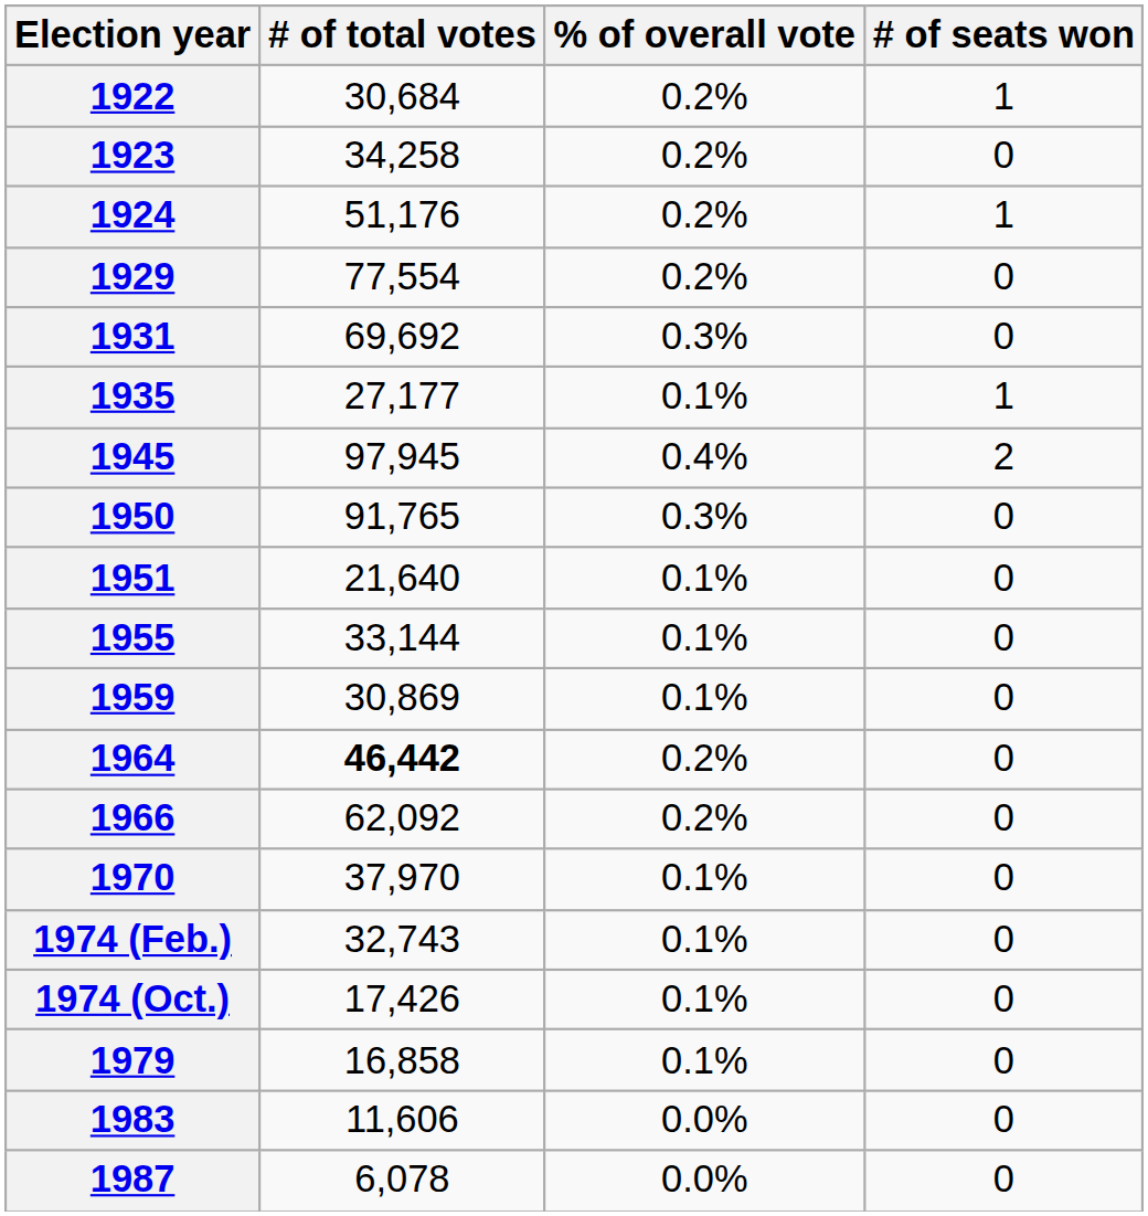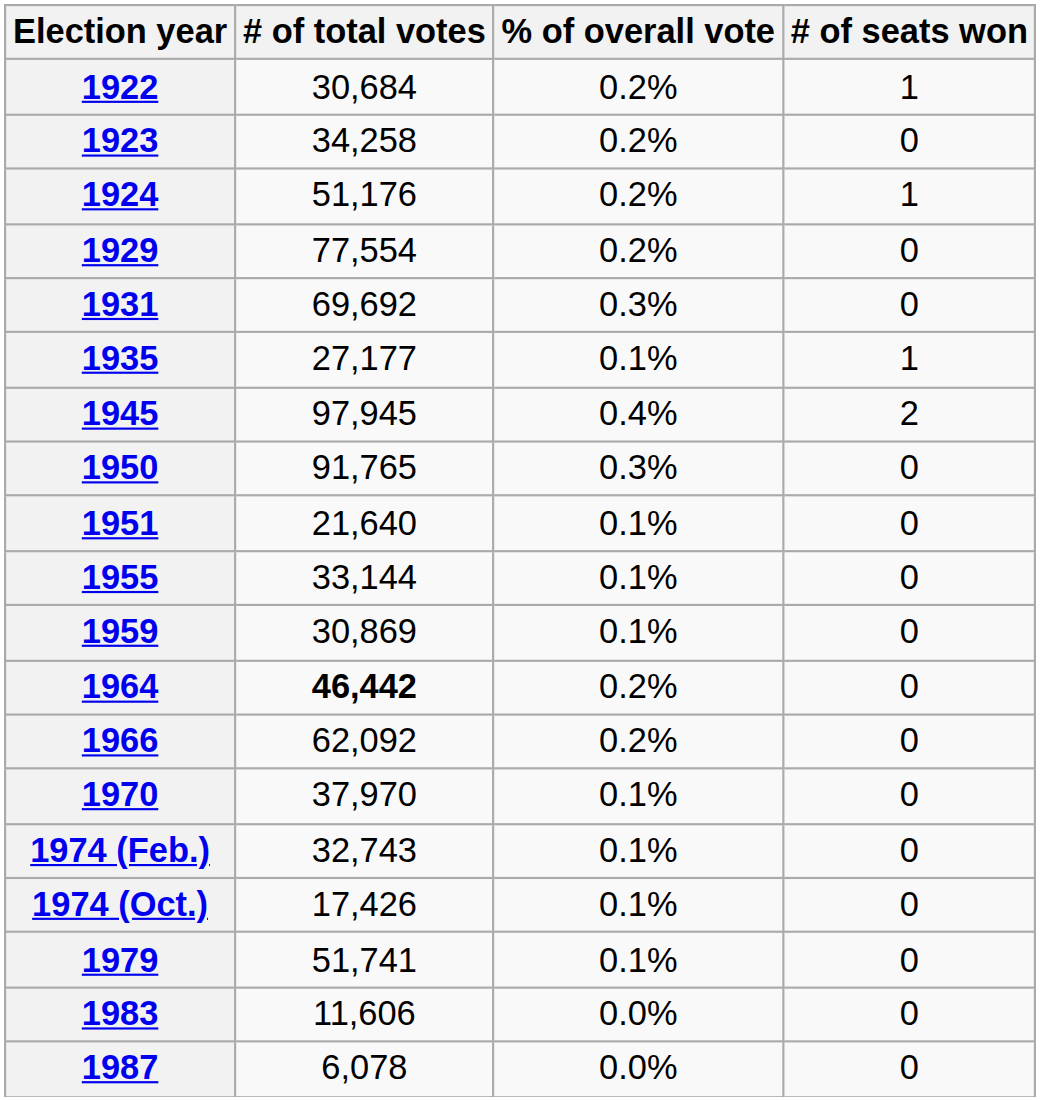 <table class="wikitable">
 <tr>
 <th>Election year</th>
 <th># of total votes</th>
 <th>% of overall vote</th>
 <th># of seats won</th>
 </tr>
 <tr>
 <th><a href='#'>1922</a></th>
 <td style="text-align:center;">30,684 </td>
 <td style="text-align:center;">0.2% </td>
 <td style="text-align:center;">1 </td>
 </tr>
 <tr>
 <th><a href='#'>1923</a></th>
 <td style="text-align:center;">34,258</td>
 <td style="text-align:center;">0.2% </td>
 <td style="text-align:center;">0 </td>
 </tr>
 <tr>
 <th><a href='#'>1924</a></th>
 <td style="text-align:center;">51,176 </td>
 <td style="text-align:center;">0.2% </td>
 <td style="text-align:center;">1 </td>
 </tr>
 <tr>
 <th><a href='#'>1929</a></th>
 <td style="text-align:center;">77,554 </td>
 <td style="text-align:center;">0.2% </td>
 <td style="text-align:center;">0 </td>
 </tr>
 <tr>
 <th><a href='#'>1931</a></th>
 <td style="text-align:center;">69,692 </td>
 <td style="text-align:center;">0.3% </td>
 <td style="text-align:center;">0 </td>
 </tr>
 <tr>
 <th><a href='#'>1935</a></th>
 <td style="text-align:center;">27,177 </td>
 <td style="text-align:center;">0.1% </td>
 <td style="text-align:center;">1 </td>
 </tr>
 <tr>
 <th><a href='#'>1945</a></th>
 <td style="text-align:center;">97,945 </td>
 <td style="text-align:center;">0.4% </td>
 <td style="text-align:center;">2 </td>
 </tr>
 <tr>
 <th><a href='#'>1950</a></th>
 <td style="text-align:center;">91,765 </td>
 <td style="text-align:center;">0.3% </td>
 <td style="text-align:center;">0 </td>
 </tr>
 <tr>
 <th><a href='#'>1951</a></th>
 <td style="text-align:center;">21,640 </td>
 <td style="text-align:center;">0.1% </td>
 <td style="text-align:center;">0 </td>
 </tr>
 <tr>
 <th><a href='#'>1955</a></th>
 <td style="text-align:center;">33,144 </td>
 <td style="text-align:center;">0.1% </td>
 <td style="text-align:center;">0 </td>
 </tr>
 <tr>
 <th><a href='#'>1959</a></th>
 <td style="text-align:center;">30,869 </td>
 <td style="text-align:center;">0.1% </td>
 <td style="text-align:center;">0 </td>
 </tr>
 <tr>
 <th><a href='#'>1964</a></th>
 <td style="text-align:center;"><strong>46,442 </strong></td>
 <td style="text-align:center;">0.2% </td>
 <td style="text-align:center;">0 </td>
 </tr>
 <tr>
 <th><a href='#'>1966</a></th>
 <td style="text-align:center;">62,092 </td>
 <td style="text-align:center;">0.2% </td>
 <td style="text-align:center;">0 </td>
 </tr>
 <tr>
 <th><a href='#'>1970</a></th>
 <td style="text-align:center;">37,970</td>
 <td style="text-align:center;">0.1% </td>
 <td style="text-align:center;">0 </td>
 </tr>
 <tr>
 <th><a href='#'>1974 (Feb.)</a></th>
 <td style="text-align:center;">32,743 </td>
 <td style="text-align:center;">0.1% </td>
 <td style="text-align:center;">0 </td>
 </tr>
 <tr>
 <th><a href='#'>1974 (Oct.)</a></th>
 <td style="text-align:center;">17,426 </td>
 <td style="text-align:center;">0.1% </td>
 <td style="text-align:center;">0 </td>
 </tr>
 <tr>
 <th><a href='#'>1979</a></th>
-<td style="text-align:center;">16,858 </td>
+<td style="text-align:center;">51,741 </td>
 <td style="text-align:center;">0.1% </td>
 <td style="text-align:center;">0 </td>
 </tr>
 <tr>
 <th><a href='#'>1983</a></th>
 <td style="text-align:center;">11,606 </td>
 <td style="text-align:center;">0.0% </td>
 <td style="text-align:center;">0 </td>
 </tr>
 <tr>
 <th><a href='#'>1987</a></th>
 <td style="text-align:center;">6,078 </td>
 <td style="text-align:center;">0.0% </td>
 <td style="text-align:center;">0 </td>
 </tr>
 </table>
